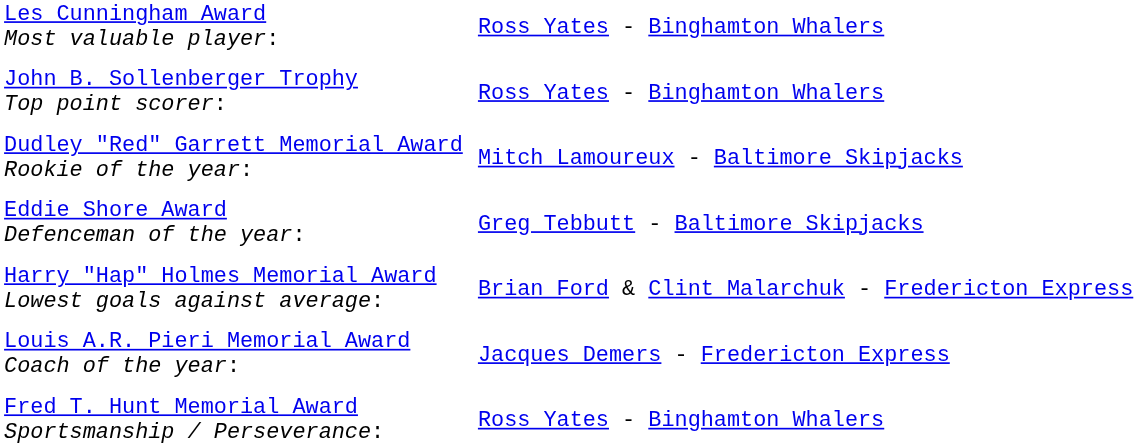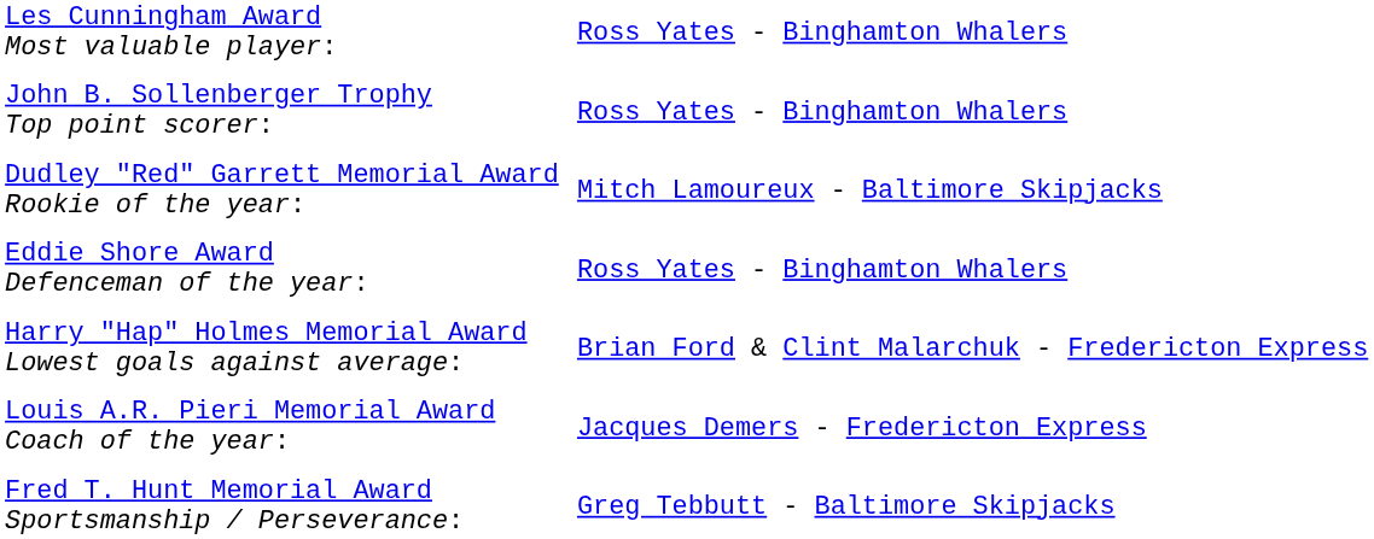 <table cellpadding="3" cellspacing="3">
 <tr>
 <td><a href='#'>Les Cunningham Award</a><br><em>Most valuable player</em>:</td>
 <td><a href='#'>Ross Yates</a> - <a href='#'>Binghamton Whalers</a></td>
 </tr>
 <tr>
 <td><a href='#'>John B. Sollenberger Trophy</a><br><em>Top point scorer</em>:</td>
 <td><a href='#'>Ross Yates</a> - <a href='#'>Binghamton Whalers</a></td>
 </tr>
 <tr>
 <td><a href='#'>Dudley "Red" Garrett Memorial Award</a><br><em>Rookie of the year</em>:</td>
 <td><a href='#'>Mitch Lamoureux</a> - <a href='#'>Baltimore Skipjacks</a></td>
 </tr>
 <tr>
 <td><a href='#'>Eddie Shore Award</a><br><em>Defenceman of the year</em>:</td>
-<td><a href='#'>Greg Tebbutt</a> - <a href='#'>Baltimore Skipjacks</a></td>
+<td><a href='#'>Ross Yates</a> - <a href='#'>Binghamton Whalers</a></td>
 </tr>
 <tr>
 <td><a href='#'>Harry "Hap" Holmes Memorial Award</a><br><em>Lowest goals against average</em>:</td>
 <td><a href='#'>Brian Ford</a> & <a href='#'>Clint Malarchuk</a> - <a href='#'>Fredericton Express</a></td>
 </tr>
 <tr>
 <td><a href='#'>Louis A.R. Pieri Memorial Award</a><br><em>Coach of the year</em>:</td>
 <td><a href='#'>Jacques Demers</a> - <a href='#'>Fredericton Express</a></td>
 </tr>
 <tr>
 <td><a href='#'>Fred T. Hunt Memorial Award</a><br><em>Sportsmanship / Perseverance</em>:</td>
-<td><a href='#'>Ross Yates</a> - <a href='#'>Binghamton Whalers</a></td>
+<td><a href='#'>Greg Tebbutt</a> - <a href='#'>Baltimore Skipjacks</a></td>
 </tr>
 </table>
